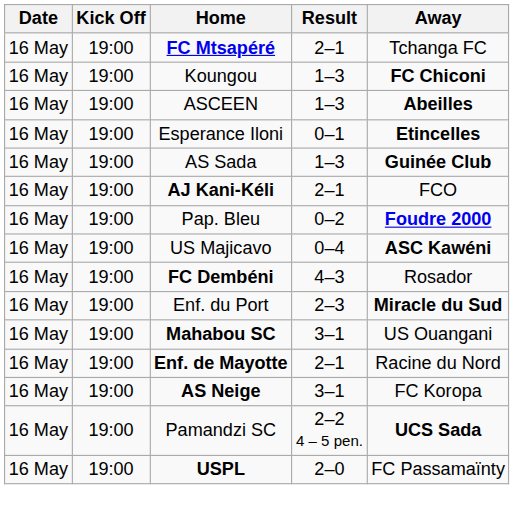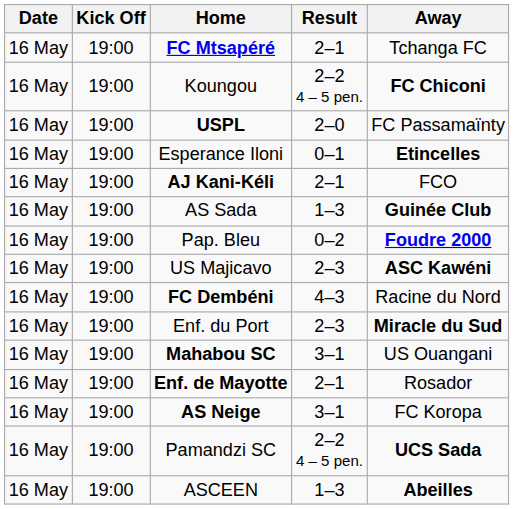 <table class="wikitable" style="text-align:center;">
 <tr>
 <th scope="col">Date</th>
 <th scope="col">Kick Off</th>
 <th scope="col">Home</th>
 <th scope="col">Result</th>
 <th scope="col">Away</th>
 </tr>
 <tr>
 <td>16 May</td>
 <td>19:00</td>
 <td><strong><a href='#'>FC Mtsapéré</a></strong></td>
 <td>2–1</td>
 <td>Tchanga FC</td>
 </tr>
 <tr>
 <td>16 May</td>
 <td>19:00</td>
 <td>Koungou</td>
-<td>1–3</td>
+<td>2–2 <br> <small> 4 – 5 pen. </small></td>
 <td><strong>FC Chiconi</strong></td>
 </tr>
 <tr>
 <td>16 May</td>
 <td>19:00</td>
-<td>ASCEEN</td>
-<td>1–3</td>
-<td><strong>Abeilles</strong></td>
+<td><strong>USPL</strong></td>
+<td>2–0</td>
+<td>FC Passamaïnty</td>
 </tr>
 <tr>
 <td>16 May</td>
 <td>19:00</td>
 <td>Esperance Iloni</td>
 <td>0–1</td>
 <td><strong>Etincelles</strong></td>
 </tr>
 <tr>
 <td>16 May</td>
 <td>19:00</td>
-<td>AS Sada</td>
-<td>1–3</td>
-<td><strong>Guinée Club</strong></td>
+<td><strong>AJ Kani-Kéli</strong></td>
+<td>2–1</td>
+<td>FCO</td>
 </tr>
 <tr>
 <td>16 May</td>
 <td>19:00</td>
-<td><strong>AJ Kani-Kéli</strong></td>
-<td>2–1</td>
-<td>FCO</td>
+<td>AS Sada</td>
+<td>1–3</td>
+<td><strong>Guinée Club</strong></td>
 </tr>
 <tr>
 <td>16 May</td>
 <td>19:00</td>
 <td>Pap. Bleu</td>
 <td>0–2</td>
 <td><strong><a href='#'>Foudre 2000</a></strong></td>
 </tr>
 <tr>
 <td>16 May</td>
 <td>19:00</td>
 <td>US Majicavo</td>
-<td>0–4</td>
+<td>2–3</td>
 <td><strong>ASC Kawéni</strong></td>
 </tr>
 <tr>
 <td>16 May</td>
 <td>19:00</td>
 <td><strong>FC Dembéni</strong></td>
 <td>4–3</td>
-<td>Rosador</td>
+<td>Racine du Nord</td>
 </tr>
 <tr>
 <td>16 May</td>
 <td>19:00</td>
 <td>Enf. du Port</td>
 <td>2–3</td>
 <td><strong>Miracle du Sud</strong></td>
 </tr>
 <tr>
 <td>16 May</td>
 <td>19:00</td>
 <td><strong>Mahabou SC</strong></td>
 <td>3–1</td>
 <td>US Ouangani</td>
 </tr>
 <tr>
 <td>16 May</td>
 <td>19:00</td>
 <td><strong>Enf. de Mayotte</strong></td>
 <td>2–1</td>
-<td>Racine du Nord</td>
+<td>Rosador</td>
 </tr>
 <tr>
 <td>16 May</td>
 <td>19:00</td>
 <td><strong>AS Neige</strong></td>
 <td>3–1</td>
 <td>FC Koropa</td>
 </tr>
 <tr>
 <td>16 May</td>
 <td>19:00</td>
 <td>Pamandzi SC</td>
 <td>2–2 <br> <small> 4 – 5 pen. </small></td>
 <td><strong>UCS Sada</strong></td>
 </tr>
 <tr>
 <td>16 May</td>
 <td>19:00</td>
-<td><strong>USPL</strong></td>
-<td>2–0</td>
-<td>FC Passamaïnty</td>
+<td>ASCEEN</td>
+<td>1–3</td>
+<td><strong>Abeilles</strong></td>
 </tr>
 </table>
